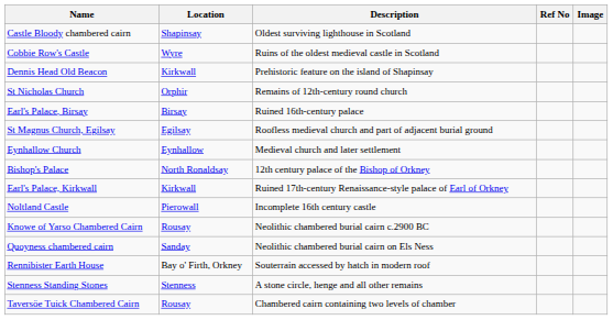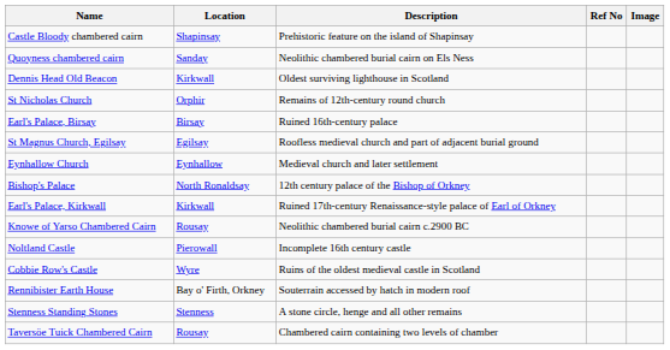 <table class="wikitable sortable" style="font-size: 90%;width:100%;border:0px;text-align:left;line-height:150%;">
 <tr>
 <th>Name</th>
 <th>Location</th>
 <th class="unsortable">Description</th>
 <th>Ref No</th>
 <th class="unsortable">Image</th>
 </tr>
 <tr>
 <td><a href='#'>Castle Bloody</a> chambered cairn</td>
 <td><a href='#'>Shapinsay</a></td>
-<td>Oldest surviving lighthouse in Scotland</td>
+<td>Prehistoric feature on the island of Shapinsay</td>
 <td></td>
 <td></td>
 </tr>
 <tr>
-<td><a href='#'>Cobbie Row's Castle</a></td>
-<td><a href='#'>Wyre</a></td>
-<td>Ruins of the oldest medieval castle in Scotland</td>
+<td><a href='#'>Quoyness chambered cairn</a></td>
+<td><a href='#'>Sanday</a></td>
+<td>Neolithic chambered burial cairn on Els Ness</td>
 <td></td>
 <td></td>
 </tr>
 <tr>
 <td><a href='#'>Dennis Head Old Beacon</a></td>
 <td><a href='#'>Kirkwall</a></td>
-<td>Prehistoric feature on the island of Shapinsay</td>
+<td>Oldest surviving lighthouse in Scotland</td>
 <td></td>
 <td></td>
 </tr>
 <tr>
 <td><a href='#'>St Nicholas Church</a></td>
 <td><a href='#'>Orphir</a></td>
 <td>Remains of 12th-century round church</td>
 <td></td>
 <td></td>
 </tr>
 <tr>
 <td><a href='#'>Earl's Palace, Birsay</a></td>
 <td><a href='#'>Birsay</a></td>
 <td>Ruined 16th-century palace</td>
 <td></td>
 <td></td>
 </tr>
 <tr>
 <td><a href='#'>St Magnus Church, Egilsay</a></td>
 <td><a href='#'>Egilsay</a></td>
 <td>Roofless medieval church and part of adjacent burial ground</td>
 <td></td>
 <td></td>
 </tr>
 <tr>
 <td><a href='#'>Eynhallow Church</a></td>
 <td><a href='#'>Eynhallow</a></td>
 <td>Medieval church and later settlement</td>
 <td></td>
 <td></td>
 </tr>
 <tr>
 <td><a href='#'>Bishop's Palace</a></td>
 <td><a href='#'>North Ronaldsay</a></td>
 <td>12th century palace of the <a href='#'>Bishop of Orkney</a></td>
 <td></td>
 <td></td>
 </tr>
 <tr>
 <td><a href='#'>Earl's Palace, Kirkwall</a></td>
 <td><a href='#'>Kirkwall</a></td>
 <td>Ruined 17th-century Renaissance-style palace of <a href='#'>Earl of Orkney</a></td>
 <td></td>
 <td></td>
 </tr>
 <tr>
+<td><a href='#'>Knowe of Yarso Chambered Cairn</a></td>
+<td><a href='#'>Rousay</a></td>
+<td>Neolithic chambered burial cairn c.2900 BC</td>
+<td></td>
+<td></td>
+</tr>
+<tr>
 <td><a href='#'>Noltland Castle</a></td>
 <td><a href='#'>Pierowall</a></td>
 <td>Incomplete 16th century castle</td>
 <td></td>
 <td></td>
 </tr>
 <tr>
-<td><a href='#'>Knowe of Yarso Chambered Cairn</a></td>
-<td><a href='#'>Rousay</a></td>
-<td>Neolithic chambered burial cairn c.2900 BC</td>
-<td></td>
-<td></td>
-</tr>
-<tr>
-<td><a href='#'>Quoyness chambered cairn</a></td>
-<td><a href='#'>Sanday</a></td>
-<td>Neolithic chambered burial cairn on Els Ness</td>
+<td><a href='#'>Cobbie Row's Castle</a></td>
+<td><a href='#'>Wyre</a></td>
+<td>Ruins of the oldest medieval castle in Scotland</td>
 <td></td>
 <td></td>
 </tr>
 <tr>
 <td><a href='#'>Rennibister Earth House</a></td>
 <td>Bay o' Firth, Orkney</td>
 <td>Souterrain accessed by hatch in modern roof</td>
 <td></td>
 <td></td>
 </tr>
 <tr>
 <td><a href='#'>Stenness Standing Stones</a></td>
 <td><a href='#'>Stenness</a></td>
 <td>A stone circle, henge and all other remains</td>
 <td></td>
 <td></td>
 </tr>
 <tr>
 <td><a href='#'>Taversöe Tuick Chambered Cairn</a></td>
 <td><a href='#'>Rousay</a></td>
 <td>Chambered cairn containing two levels of chamber</td>
 <td></td>
 <td></td>
 </tr>
 </table>
